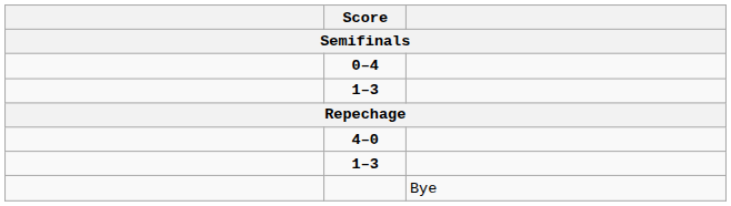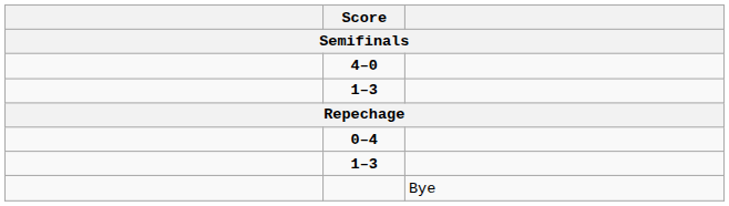 <table class="wikitable" style="text-align: left;">
 <tr>
 <th align="right" width="270"></th>
 <th width="65">Score</th>
 <th align="left" width="270"></th>
 </tr>
 <tr>
 <th colspan="3">Semifinals</th>
+</tr>
+<tr>
+<td><strong></strong></td>
+<td align=center><strong>4–0</strong></td>
+<td></td>
+</tr>
+<tr>
+<td></td>
+<td align=center><strong>1–3</strong></td>
+<td><strong></strong></td>
+</tr>
+<tr>
+<th colspan="3">Repechage</th>
 </tr>
 <tr>
 <td></td>
 <td align=center><strong>0–4</strong></td>
 <td><strong></strong></td>
 </tr>
 <tr>
 <td></td>
 <td align=center><strong>1–3</strong></td>
 <td><strong></strong></td>
 </tr>
 <tr>
-<th colspan="3">Repechage</th>
-</tr>
-<tr>
-<td><strong></strong></td>
-<td align=center><strong>4–0</strong></td>
-<td></td>
-</tr>
-<tr>
-<td></td>
-<td align=center><strong>1–3</strong></td>
-<td><strong></strong></td>
-</tr>
-<tr>
 <td><strong></strong></td>
 <td align=center></td>
 <td>Bye</td>
 </tr>
 </table>
